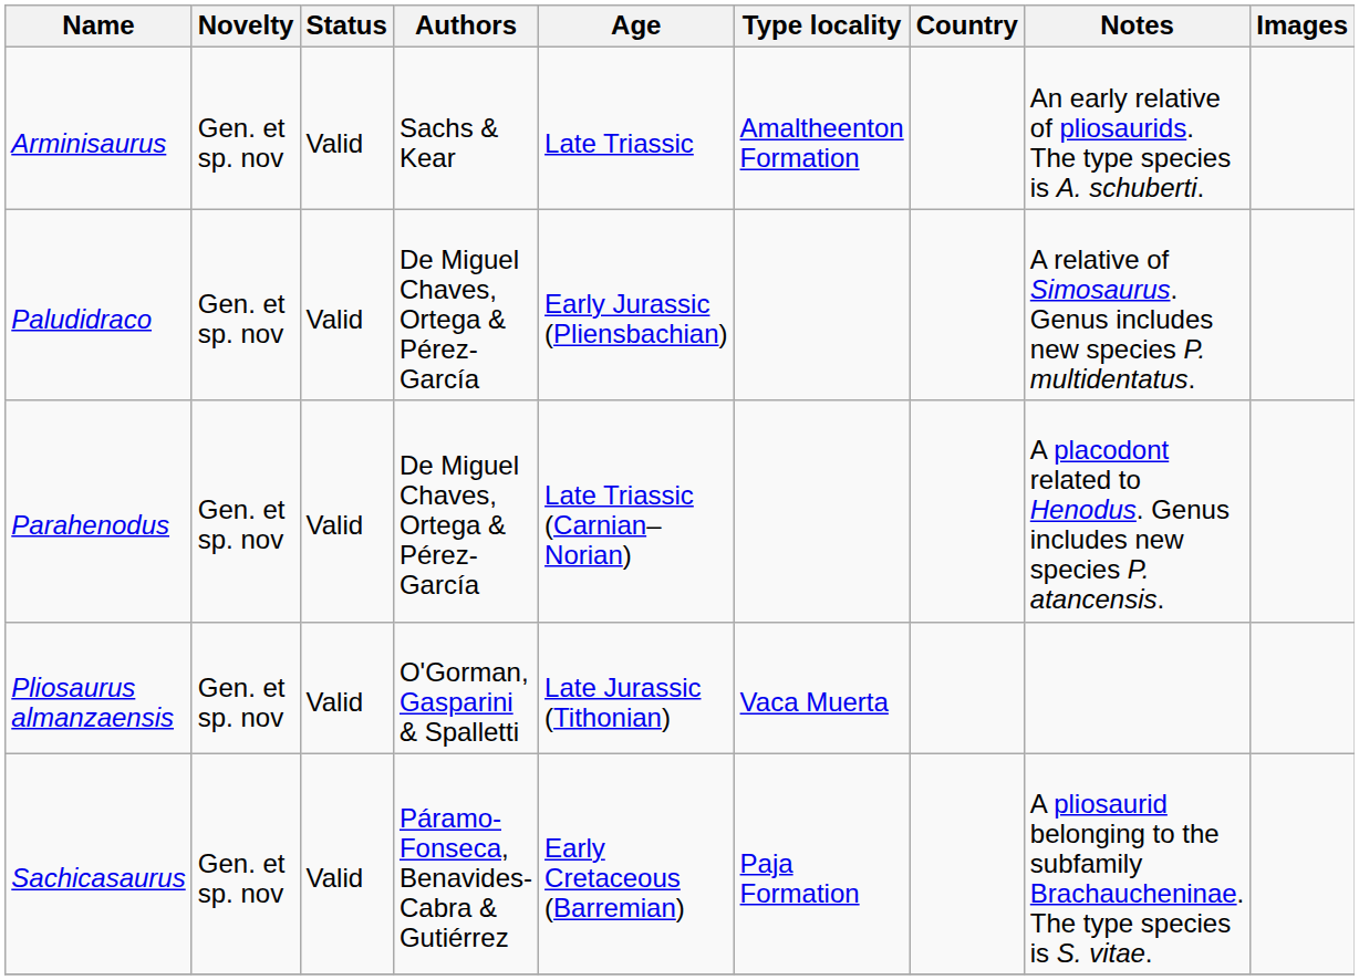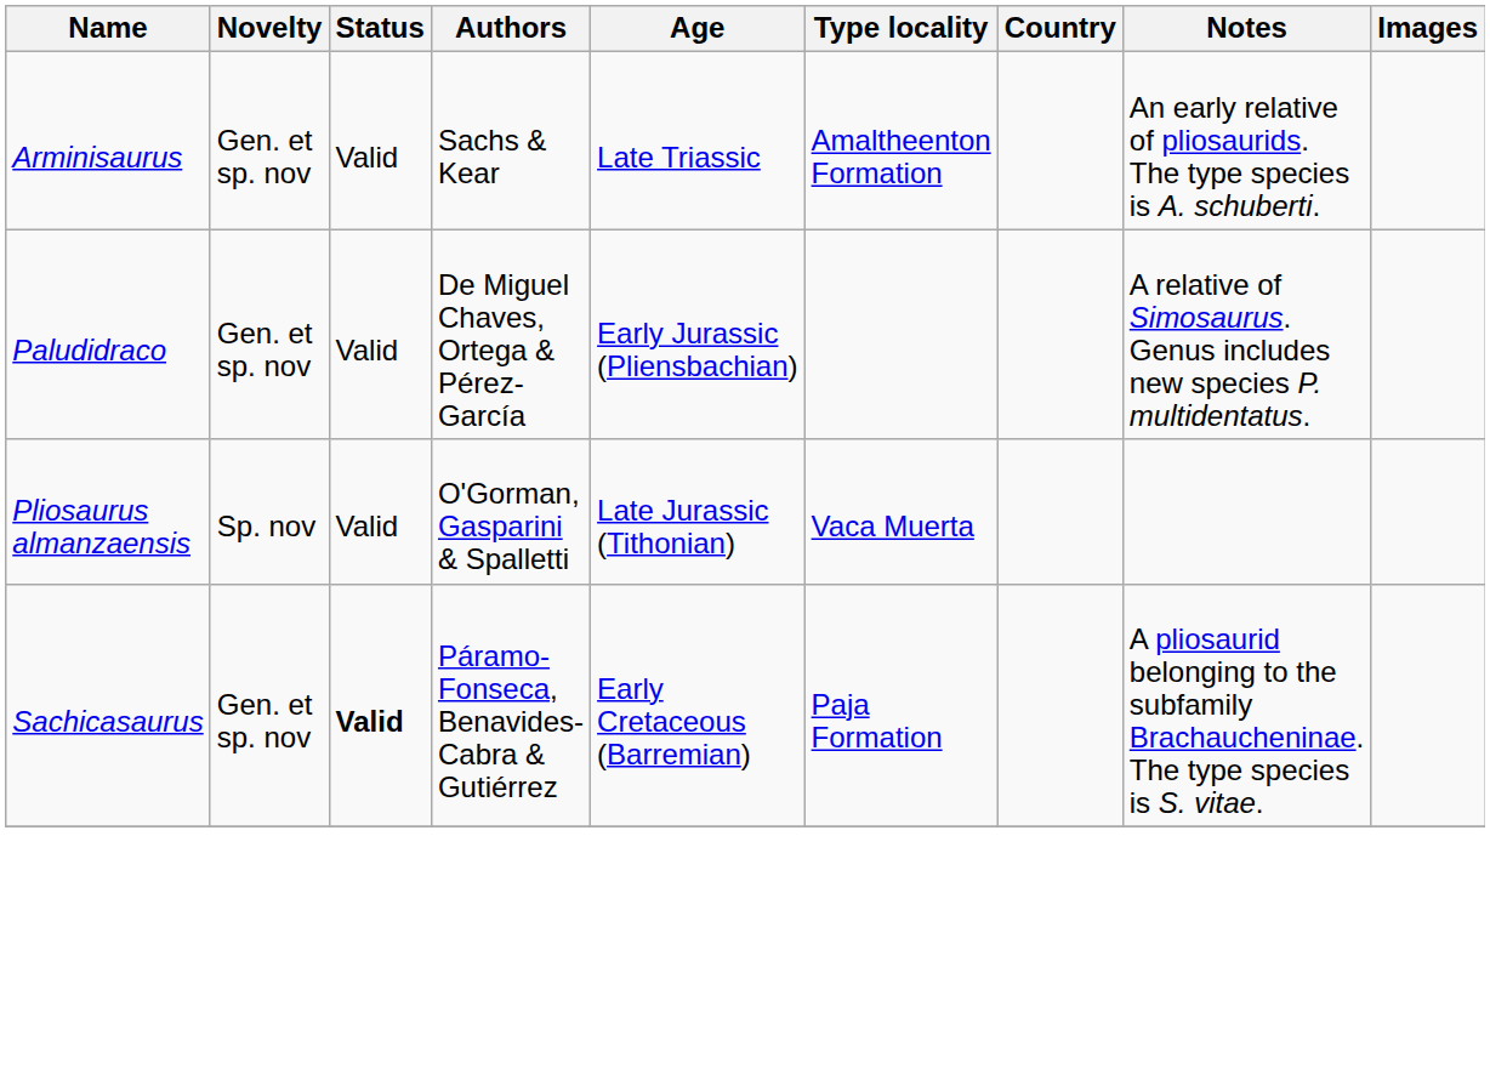 <table class="wikitable sortable" align="center" width="100%">
 <tr>
 <th>Name</th>
 <th>Novelty</th>
 <th>Status</th>
 <th>Authors</th>
 <th>Age</th>
 <th>Type locality</th>
 <th>Country</th>
 <th>Notes</th>
 <th>Images</th>
 </tr>
 <tr>
 <td><br><em><a href='#'>Arminisaurus</a></em></td>
 <td><br>Gen. et sp. nov</td>
 <td><br>Valid</td>
 <td><br>Sachs & Kear</td>
 <td><br><a href='#'>Late Triassic</a></td>
 <td><br><a href='#'>Amaltheenton Formation</a></td>
 <td><br></td>
 <td><br>An early relative of <a href='#'>pliosaurids</a>. The type species is <em>A. schuberti</em>.</td>
 <td></td>
 </tr>
 <tr>
 <td><br><em><a href='#'>Paludidraco</a></em></td>
 <td><br>Gen. et sp. nov</td>
 <td><br>Valid</td>
 <td><br>De Miguel Chaves, Ortega & Pérez-García</td>
 <td><br><a href='#'>Early Jurassic</a> (<a href='#'>Pliensbachian</a>)</td>
 <td></td>
 <td><br></td>
 <td><br>A relative of <em><a href='#'>Simosaurus</a></em>. Genus includes new species <em>P. multidentatus</em>.</td>
 <td></td>
 </tr>
 <tr>
-<td><br><em><a href='#'>Parahenodus</a></em></td>
-<td><br>Gen. et sp. nov</td>
-<td><br>Valid</td>
-<td><br>De Miguel Chaves, Ortega & Pérez-García</td>
-<td><br><a href='#'>Late Triassic</a> (<a href='#'>Carnian</a>–<a href='#'>Norian</a>)</td>
-<td></td>
-<td><br></td>
-<td><br>A <a href='#'>placodont</a> related to <em><a href='#'>Henodus</a></em>. Genus includes new species <em>P. atancensis</em>.</td>
-<td></td>
-</tr>
-<tr>
 <td><br><em><a href='#'>Pliosaurus almanzaensis</a></em> </td>
-<td><br>Gen. et sp. nov</td>
+<td><br>Sp. nov</td>
 <td><br>Valid</td>
 <td><br>O'Gorman, <a href='#'>Gasparini</a> & Spalletti</td>
 <td><br><a href='#'>Late Jurassic</a> (<a href='#'>Tithonian</a>)</td>
 <td><br><a href='#'>Vaca Muerta</a></td>
 <td><br></td>
 <td></td>
 <td></td>
 </tr>
 <tr>
 <td><br><em><a href='#'>Sachicasaurus</a></em></td>
 <td><br>Gen. et sp. nov</td>
-<td><br>Valid</td>
+<td><strong><br>Valid</strong></td>
 <td><br><a href='#'>Páramo-Fonseca</a>, Benavides-Cabra & Gutiérrez</td>
 <td><br><a href='#'>Early Cretaceous</a> (<a href='#'>Barremian</a>)</td>
 <td><br><a href='#'>Paja Formation</a></td>
 <td><br></td>
 <td><br>A <a href='#'>pliosaurid</a> belonging to the subfamily <a href='#'>Brachaucheninae</a>. The type species is <em>S. vitae</em>.</td>
 <td></td>
 </tr>
 <tr>
 </tr>
 </table>
